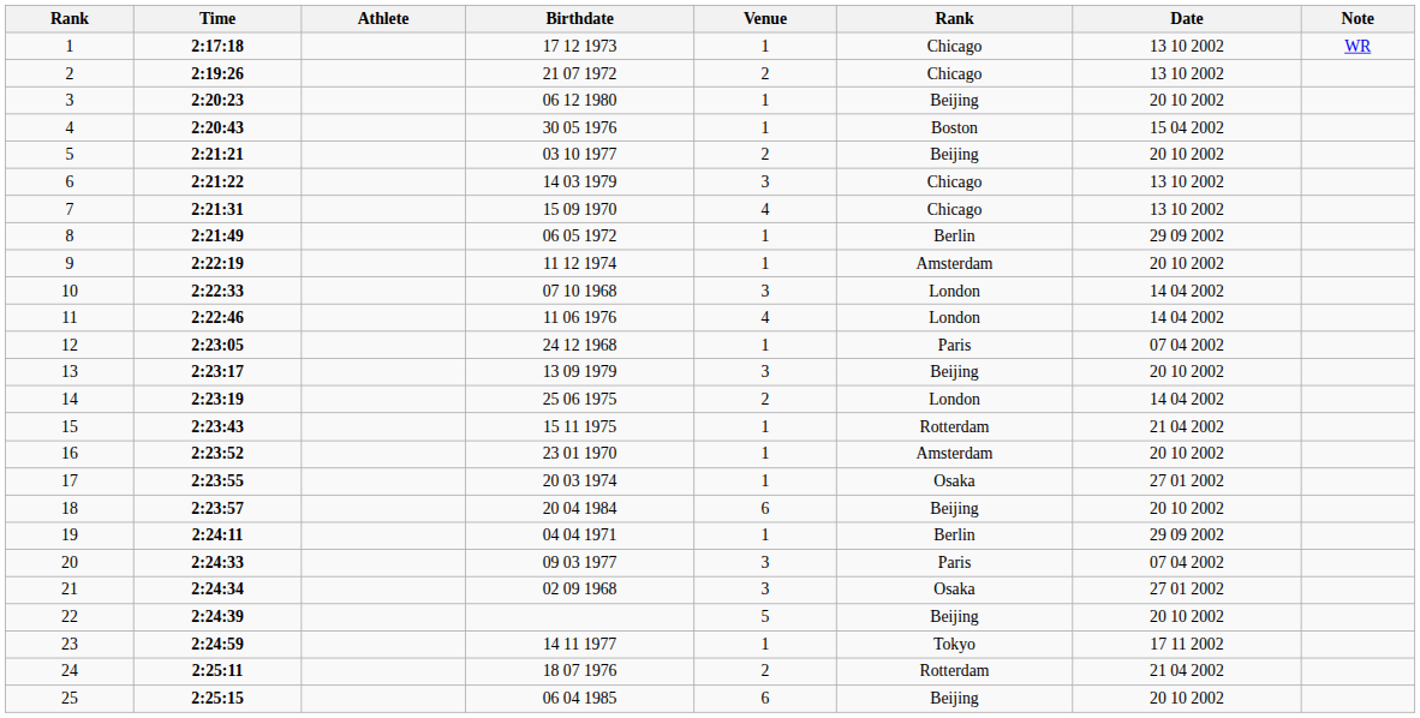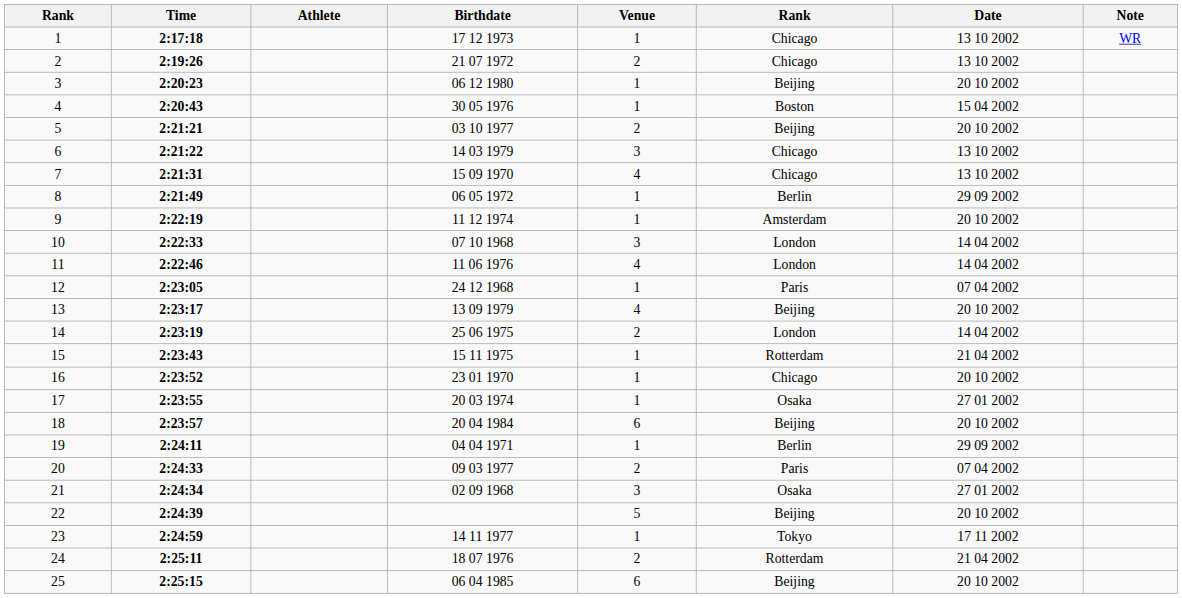 <table class="wikitable sortable" style=" text-align:center; font-size:110%;" width="95%">
 <tr>
 <th>Rank</th>
 <th>Time</th>
 <th>Athlete</th>
 <th>Birthdate</th>
 <th>Venue</th>
 <th>Rank</th>
 <th>Date</th>
 <th>Note</th>
 </tr>
 <tr>
 <td>1</td>
 <td><strong>2:17:18</strong></td>
 <td align=left></td>
 <td>17 12 1973</td>
 <td>1</td>
 <td>Chicago</td>
 <td>13 10 2002</td>
 <td><a href='#'>WR</a></td>
 </tr>
 <tr>
 <td>2</td>
 <td><strong>2:19:26</strong></td>
 <td align=left></td>
 <td>21 07 1972</td>
 <td>2</td>
 <td>Chicago</td>
 <td>13 10 2002</td>
 <td></td>
 </tr>
 <tr>
 <td>3</td>
 <td><strong>2:20:23</strong></td>
 <td align=left></td>
 <td>06 12 1980</td>
 <td>1</td>
 <td>Beijing</td>
 <td>20 10 2002</td>
 <td></td>
 </tr>
 <tr>
 <td>4</td>
 <td><strong>2:20:43</strong></td>
 <td align=left></td>
 <td>30 05 1976</td>
 <td>1</td>
 <td>Boston</td>
 <td>15 04 2002</td>
 <td></td>
 </tr>
 <tr>
 <td>5</td>
 <td><strong>2:21:21</strong></td>
 <td align=left></td>
 <td>03 10 1977</td>
 <td>2</td>
 <td>Beijing</td>
 <td>20 10 2002</td>
 <td></td>
 </tr>
 <tr>
 <td>6</td>
 <td><strong>2:21:22</strong></td>
 <td align=left></td>
 <td>14 03 1979</td>
 <td>3</td>
 <td>Chicago</td>
 <td>13 10 2002</td>
 <td></td>
 </tr>
 <tr>
 <td>7</td>
 <td><strong>2:21:31</strong></td>
 <td align=left></td>
 <td>15 09 1970</td>
 <td>4</td>
 <td>Chicago</td>
 <td>13 10 2002</td>
 <td></td>
 </tr>
 <tr>
 <td>8</td>
 <td><strong>2:21:49</strong></td>
 <td align=left></td>
 <td>06 05 1972</td>
 <td>1</td>
 <td>Berlin</td>
 <td>29 09 2002</td>
 <td></td>
 </tr>
 <tr>
 <td>9</td>
 <td><strong>2:22:19</strong></td>
 <td align=left></td>
 <td>11 12 1974</td>
 <td>1</td>
 <td>Amsterdam</td>
 <td>20 10 2002</td>
 <td></td>
 </tr>
 <tr>
 <td>10</td>
 <td><strong>2:22:33</strong></td>
 <td align=left></td>
 <td>07 10 1968</td>
 <td>3</td>
 <td>London</td>
 <td>14 04 2002</td>
 <td></td>
 </tr>
 <tr>
 <td>11</td>
 <td><strong>2:22:46</strong></td>
 <td align=left></td>
 <td>11 06 1976</td>
 <td>4</td>
 <td>London</td>
 <td>14 04 2002</td>
 <td></td>
 </tr>
 <tr>
 <td>12</td>
 <td><strong>2:23:05</strong></td>
 <td align=left></td>
 <td>24 12 1968</td>
 <td>1</td>
 <td>Paris</td>
 <td>07 04 2002</td>
 <td></td>
 </tr>
 <tr>
 <td>13</td>
 <td><strong>2:23:17</strong></td>
 <td align=left></td>
 <td>13 09 1979</td>
-<td>3</td>
+<td>4</td>
 <td>Beijing</td>
 <td>20 10 2002</td>
 <td></td>
 </tr>
 <tr>
 <td>14</td>
 <td><strong>2:23:19</strong></td>
 <td align=left></td>
 <td>25 06 1975</td>
 <td>2</td>
 <td>London</td>
 <td>14 04 2002</td>
 <td></td>
 </tr>
 <tr>
 <td>15</td>
 <td><strong>2:23:43</strong></td>
 <td align=left></td>
 <td>15 11 1975</td>
 <td>1</td>
 <td>Rotterdam</td>
 <td>21 04 2002</td>
 <td></td>
 </tr>
 <tr>
 <td>16</td>
 <td><strong>2:23:52</strong></td>
 <td align=left></td>
 <td>23 01 1970</td>
 <td>1</td>
-<td>Amsterdam</td>
+<td>Chicago</td>
 <td>20 10 2002</td>
 <td></td>
 </tr>
 <tr>
 <td>17</td>
 <td><strong>2:23:55</strong></td>
 <td align=left></td>
 <td>20 03 1974</td>
 <td>1</td>
 <td>Osaka</td>
 <td>27 01 2002</td>
 <td></td>
 </tr>
 <tr>
 <td>18</td>
 <td><strong>2:23:57</strong></td>
 <td align=left></td>
 <td>20 04 1984</td>
 <td>6</td>
 <td>Beijing</td>
 <td>20 10 2002</td>
 <td></td>
 </tr>
 <tr>
 <td>19</td>
 <td><strong>2:24:11</strong></td>
 <td align=left></td>
 <td>04 04 1971</td>
 <td>1</td>
 <td>Berlin</td>
 <td>29 09 2002</td>
 <td></td>
 </tr>
 <tr>
 <td>20</td>
 <td><strong>2:24:33</strong></td>
 <td align=left></td>
 <td>09 03 1977</td>
-<td>3</td>
+<td>2</td>
 <td>Paris</td>
 <td>07 04 2002</td>
 <td></td>
 </tr>
 <tr>
 <td>21</td>
 <td><strong>2:24:34</strong></td>
 <td align=left></td>
 <td>02 09 1968</td>
 <td>3</td>
 <td>Osaka</td>
 <td>27 01 2002</td>
 <td></td>
 </tr>
 <tr>
 <td>22</td>
 <td><strong>2:24:39</strong></td>
 <td align=left></td>
 <td></td>
 <td>5</td>
 <td>Beijing</td>
 <td>20 10 2002</td>
 <td></td>
 </tr>
 <tr>
 <td>23</td>
 <td><strong>2:24:59</strong></td>
 <td align=left></td>
 <td>14 11 1977</td>
 <td>1</td>
 <td>Tokyo</td>
 <td>17 11 2002</td>
 <td></td>
 </tr>
 <tr>
 <td>24</td>
 <td><strong>2:25:11</strong></td>
 <td align=left></td>
 <td>18 07 1976</td>
 <td>2</td>
 <td>Rotterdam</td>
 <td>21 04 2002</td>
 <td></td>
 </tr>
 <tr>
 <td>25</td>
 <td><strong>2:25:15</strong></td>
 <td align=left></td>
 <td>06 04 1985</td>
 <td>6</td>
 <td>Beijing</td>
 <td>20 10 2002</td>
 <td></td>
 </tr>
 </table>
